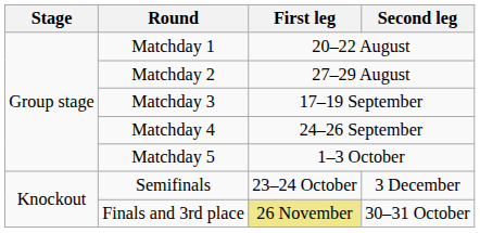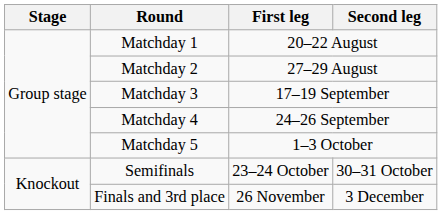 <table class="wikitable" style="text-align:center">
 <tr>
 <th>Stage</th>
 <th>Round</th>
 <th>First leg</th>
 <th>Second leg</th>
 </tr>
 <tr>
 <td rowspan="5">Group stage</td>
 <td>Matchday 1</td>
 <td colspan="2">20–22 August</td>
 </tr>
 <tr>
 <td>Matchday 2</td>
 <td colspan="2">27–29 August</td>
 </tr>
 <tr>
 <td>Matchday 3</td>
 <td colspan="2">17–19 September</td>
 </tr>
 <tr>
 <td>Matchday 4</td>
 <td colspan="2">24–26 September</td>
 </tr>
 <tr>
 <td>Matchday 5</td>
 <td colspan="2">1–3 October</td>
 </tr>
 <tr>
 <td rowspan="2">Knockout</td>
 <td>Semifinals</td>
 <td>23–24 October</td>
-<td>3 December</td>
+<td>30–31 October</td>
 </tr>
 <tr>
 <td>Finals and 3rd place</td>
-<td style="background: khaki;">26 November</td>
-<td>30–31 October</td>
+<td>26 November</td>
+<td>3 December</td>
 </tr>
 </table>
